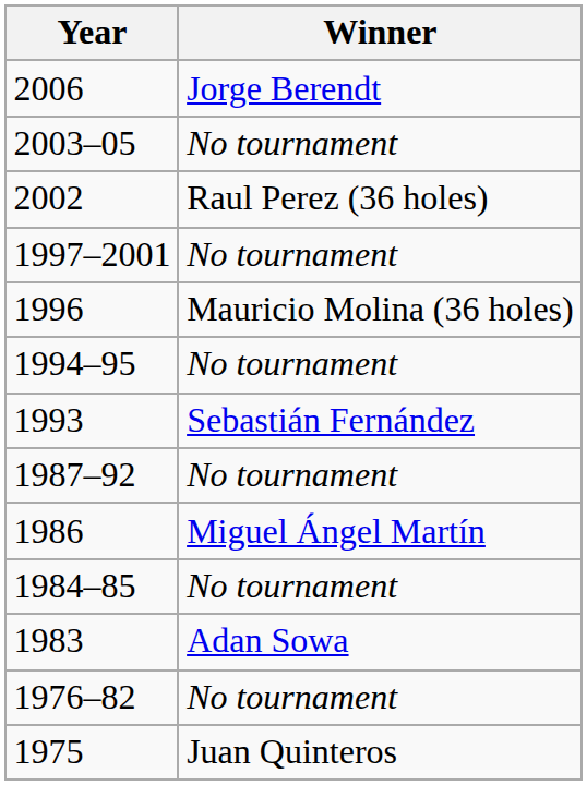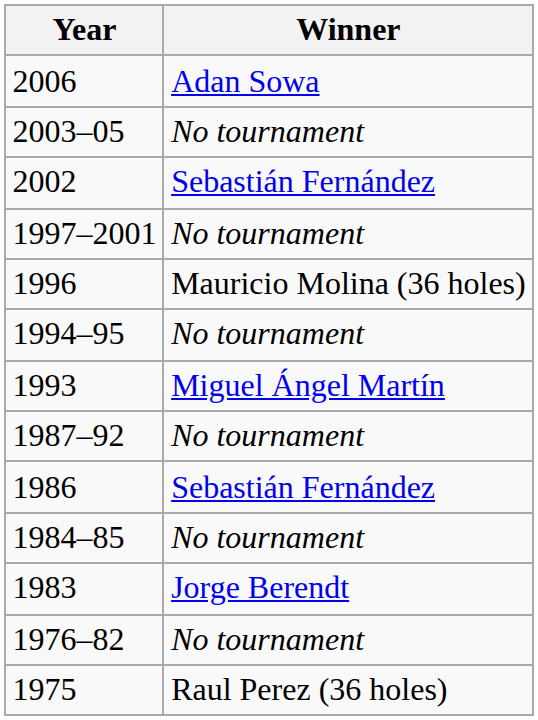 <table class=wikitable>
 <tr>
 <th>Year</th>
 <th>Winner</th>
 </tr>
 <tr>
 <td>2006</td>
-<td><a href='#'>Jorge Berendt</a></td>
+<td><a href='#'>Adan Sowa</a></td>
 </tr>
 <tr>
 <td>2003–05</td>
 <td colspan=3><em>No tournament</em></td>
 </tr>
 <tr>
 <td>2002</td>
-<td>Raul Perez (36 holes)</td>
+<td><a href='#'>Sebastián Fernández</a></td>
 </tr>
 <tr>
 <td>1997–2001</td>
 <td colspan=3><em>No tournament</em></td>
 </tr>
 <tr>
 <td>1996</td>
 <td>Mauricio Molina (36 holes)</td>
 </tr>
 <tr>
 <td>1994–95</td>
 <td colspan=3><em>No tournament</em></td>
 </tr>
 <tr>
 <td>1993</td>
-<td><a href='#'>Sebastián Fernández</a></td>
+<td><a href='#'>Miguel Ángel Martín</a></td>
 </tr>
 <tr>
 <td>1987–92</td>
 <td colspan=3><em>No tournament</em></td>
 </tr>
 <tr>
 <td>1986</td>
-<td><a href='#'>Miguel Ángel Martín</a></td>
+<td><a href='#'>Sebastián Fernández</a></td>
 </tr>
 <tr>
 <td>1984–85</td>
 <td colspan=3><em>No tournament</em></td>
 </tr>
 <tr>
 <td>1983</td>
-<td><a href='#'>Adan Sowa</a></td>
+<td><a href='#'>Jorge Berendt</a></td>
 </tr>
 <tr>
 <td>1976–82</td>
 <td colspan=3><em>No tournament</em></td>
 </tr>
 <tr>
 <td>1975</td>
-<td>Juan Quinteros</td>
+<td>Raul Perez (36 holes)</td>
 </tr>
 </table>
